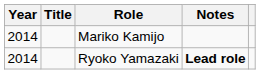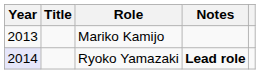 <table class="wikitable">
 <tr>
 <th>Year</th>
 <th>Title</th>
 <th>Role</th>
 <th>Notes</th>
 <th></th>
 </tr>
 <tr>
-<td>2014</td>
+<td>2013</td>
 <td><em></em></td>
 <td>Mariko Kamijo</td>
 <td></td>
 <td></td>
 </tr>
 <tr>
-<td>2014</td>
+<td style="background: lavender;">2014</td>
 <td><em></em></td>
 <td>Ryoko Yamazaki</td>
 <td><strong>Lead role</strong></td>
 <td></td>
 </tr>
 </table>
